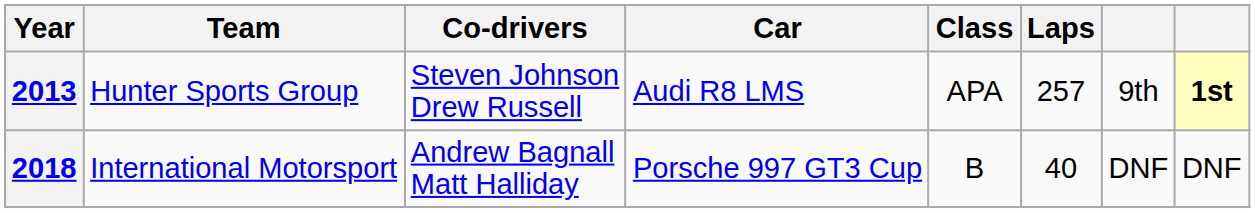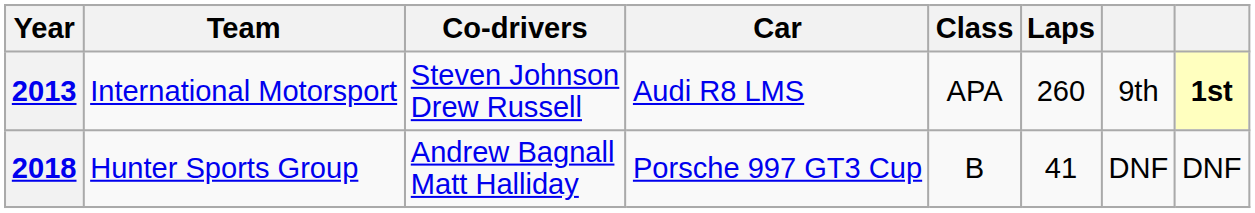 <table class="wikitable" style="font-size:90%">
 <tr>
 <th>Year</th>
 <th>Team</th>
 <th>Co-drivers</th>
 <th>Car</th>
 <th>Class</th>
 <th>Laps</th>
 <th></th>
 <th></th>
 </tr>
 <tr style="text-align:center;">
 <th><a href='#'>2013</a></th>
-<td align="left"> <a href='#'>Hunter Sports Group</a></td>
+<td align="left"> <a href='#'>International Motorsport</a></td>
 <td align="left"> <a href='#'>Steven Johnson</a><br>  <a href='#'>Drew Russell</a></td>
 <td align="left"><a href='#'>Audi R8 LMS</a></td>
 <td>APA</td>
-<td>257</td>
+<td>260</td>
 <td>9th</td>
 <td style="background:#ffffbf;"><strong>1st</strong></td>
 </tr>
 <tr style="text-align:center;">
 <th><a href='#'>2018</a></th>
-<td align="left"> <a href='#'>International Motorsport</a></td>
+<td align="left"> <a href='#'>Hunter Sports Group</a></td>
 <td align="left"> <a href='#'>Andrew Bagnall</a><br>  <a href='#'>Matt Halliday</a></td>
 <td align="left"><a href='#'>Porsche 997 GT3 Cup</a></td>
 <td>B</td>
-<td>40</td>
+<td>41</td>
 <td>DNF</td>
 <td>DNF</td>
 </tr>
 </table>
